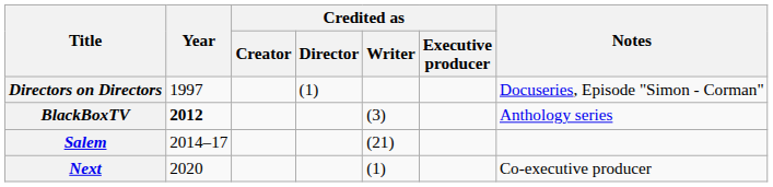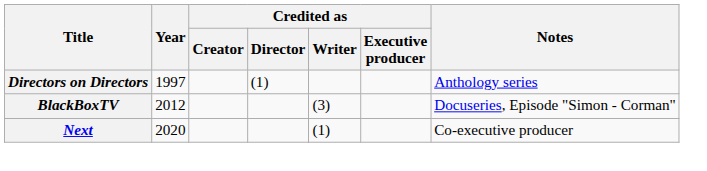 <table class="wikitable plainrowheaders sortable">
 <tr>
 <th rowspan="2" scope="col">Title</th>
 <th rowspan="2" scope="col">Year</th>
 <th colspan="4" scope="col">Credited as</th>
 <th rowspan="2" scope="col" class="unsortable">Notes</th>
 </tr>
 <tr>
 <th>Creator</th>
 <th>Director</th>
 <th>Writer</th>
 <th>Executive<br>producer</th>
 </tr>
 <tr>
 <th scope=row><em>Directors on Directors</em></th>
 <td>1997</td>
 <td></td>
 <td> (1)</td>
 <td></td>
 <td></td>
-<td><a href='#'>Docuseries</a>, Episode "Simon - Corman"</td>
+<td><a href='#'>Anthology series</a></td>
 </tr>
 <tr>
 <th scope=row><em>BlackBoxTV</em></th>
-<td><strong>2012</strong></td>
+<td>2012</td>
 <td></td>
 <td></td>
 <td> (3)</td>
 <td></td>
-<td><a href='#'>Anthology series</a></td>
-</tr>
-<tr>
-<th scope=row><em><a href='#'>Salem</a></em></th>
-<td>2014–17</td>
-<td></td>
-<td></td>
-<td> (21)</td>
-<td></td>
-<td></td>
+<td><a href='#'>Docuseries</a>, Episode "Simon - Corman"</td>
 </tr>
 <tr>
 <th scope=row><em><a href='#'>Next</a></em></th>
 <td>2020</td>
 <td></td>
 <td></td>
 <td> (1)</td>
 <td></td>
 <td>Co-executive producer </td>
 </tr>
 </table>
